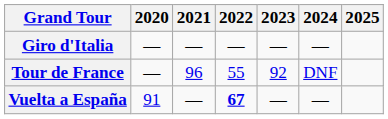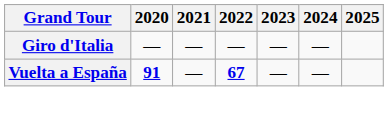 <table class="wikitable plainrowheaders">
 <tr>
 <th scope="col"><a href='#'>Grand Tour</a></th>
 <th scope="col">2020</th>
 <th scope="col">2021</th>
 <th scope="col">2022</th>
 <th scope="col">2023</th>
 <th scope="col">2024</th>
 <th scope="col">2025</th>
 </tr>
 <tr style="text-align:center;">
 <th scope="row"> <a href='#'>Giro d'Italia</a></th>
 <td>—</td>
 <td>—</td>
 <td>—</td>
 <td>—</td>
 <td>—</td>
 <td></td>
 </tr>
 <tr style="text-align:center;">
-<th scope="row"> <a href='#'>Tour de France</a></th>
-<td>—</td>
-<td><a href='#'>96</a></td>
-<td><a href='#'>55</a></td>
-<td><a href='#'>92</a></td>
-<td><a href='#'>DNF</a></td>
-<td></td>
-</tr>
-<tr style="text-align:center;">
 <th scope="row"> <a href='#'>Vuelta a España</a></th>
-<td><a href='#'>91</a></td>
+<td><strong><a href='#'>91</a></strong></td>
 <td>—</td>
 <td><strong><a href='#'>67</a></strong></td>
 <td>—</td>
 <td>—</td>
 <td></td>
 </tr>
 </table>
